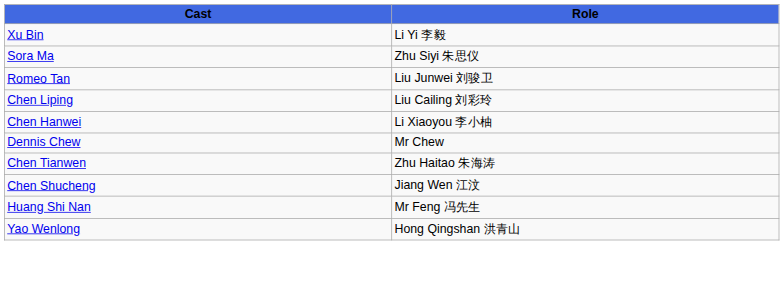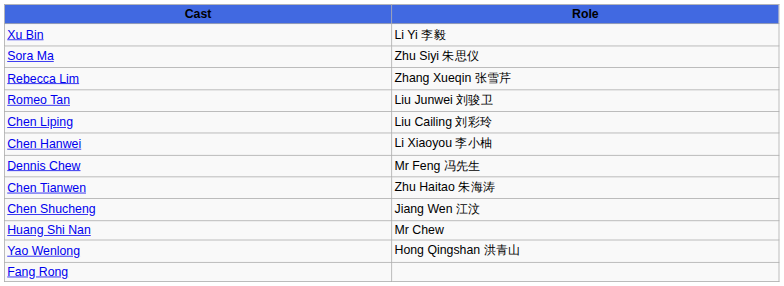 <table class="wikitable">
 <tr>
 <th style="background:RoyalBlue; width:17%">Cast</th>
 <th style="background:RoyalBlue; width:17%">Role</th>
 </tr>
 <tr>
 <td><a href='#'>Xu Bin</a></td>
 <td>Li Yi 李毅</td>
 </tr>
 <tr>
 <td><a href='#'>Sora Ma</a></td>
 <td>Zhu Siyi 朱思仪</td>
+</tr>
+<tr>
+<td><a href='#'>Rebecca Lim</a></td>
+<td>Zhang Xueqin 张雪芹</td>
 </tr>
 <tr>
 <td><a href='#'>Romeo Tan</a></td>
 <td>Liu Junwei 刘骏卫</td>
 </tr>
 <tr>
 <td><a href='#'>Chen Liping</a></td>
 <td>Liu Cailing 刘彩玲</td>
 </tr>
 <tr>
 <td><a href='#'>Chen Hanwei</a></td>
 <td>Li Xiaoyou 李小柚</td>
 </tr>
 <tr>
 <td><a href='#'>Dennis Chew</a></td>
-<td>Mr Chew</td>
+<td>Mr Feng 冯先生</td>
 </tr>
 <tr>
 <td><a href='#'>Chen Tianwen</a></td>
 <td>Zhu Haitao 朱海涛</td>
 </tr>
 <tr>
 <td><a href='#'>Chen Shucheng</a></td>
 <td>Jiang Wen 江汶</td>
 </tr>
 <tr>
 <td><a href='#'>Huang Shi Nan</a></td>
-<td>Mr Feng 冯先生</td>
+<td>Mr Chew</td>
 </tr>
 <tr>
 <td><a href='#'>Yao Wenlong</a></td>
 <td>Hong Qingshan 洪青山</td>
 </tr>
+<tr>
+<td><a href='#'>Fang Rong</a></td>
+<td></td>
+</tr>
 </table>
